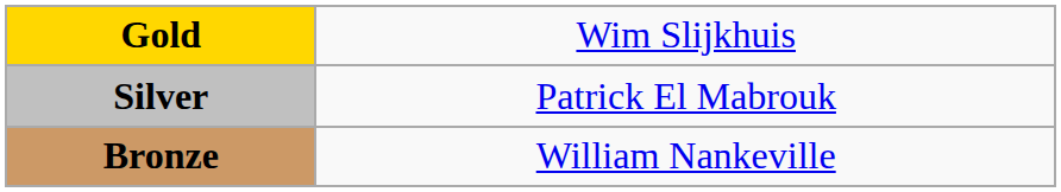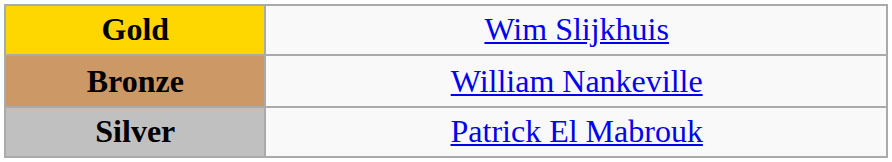 <table class="wikitable" style="text-align:center; " width="35%">
 <tr>
 <td bgcolor="gold"><strong>Gold</strong></td>
 <td><a href='#'>Wim Slijkhuis</a><br>  <small><em></em></small></td>
 </tr>
 <tr>
+<td bgcolor="CC9966"><strong>Bronze</strong></td>
+<td><a href='#'>William Nankeville</a><br>  <small><em></em></small></td>
+</tr>
+<tr>
 <td bgcolor="silver"><strong>Silver</strong></td>
 <td><a href='#'>Patrick El Mabrouk</a><br>  <small><em></em></small></td>
 </tr>
-<tr>
-<td bgcolor="CC9966"><strong>Bronze</strong></td>
-<td><a href='#'>William Nankeville</a><br>  <small><em></em></small></td>
-</tr>
 </table>
